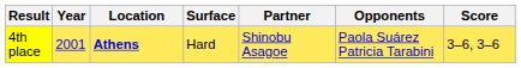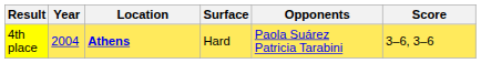 <table class="sortable wikitable">
 <tr>
 <th style="width:40px">Result</th>
 <th style="width:40px">Year</th>
 <th style="width:150px">Location</th>
 <th style="width:50px">Surface</th>
-<th style="width:170px">Partner</th>
 <th style="width:170px">Opponents</th>
 <th style="width:120px" class="unsortable">Score</th>
 </tr>
 <tr bgcolor=FFEA5C>
 <td bgcolor=yellow>4th place</td>
-<td><a href='#'>2001</a></td>
+<td><a href='#'>2004</a></td>
 <td><strong><a href='#'>Athens</a></strong></td>
 <td>Hard</td>
-<td> <a href='#'>Shinobu Asagoe</a></td>
 <td> <a href='#'>Paola Suárez</a><br> <a href='#'>Patricia Tarabini</a></td>
 <td>3–6, 3–6</td>
 </tr>
 </table>
